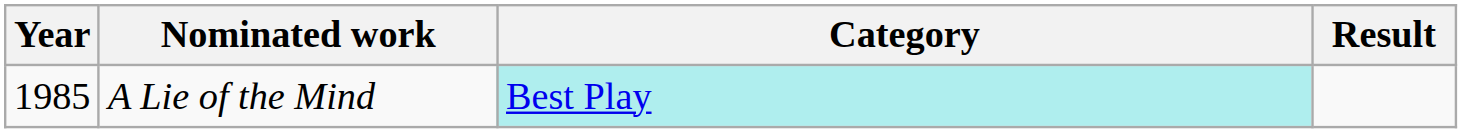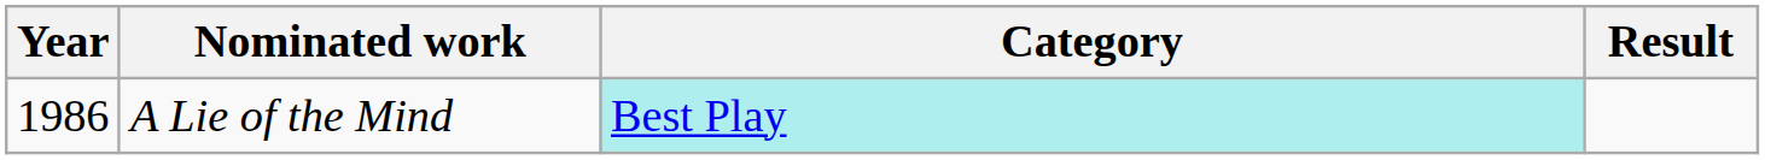 <table class=wikitable>
 <tr>
 <th width=4%>Year</th>
 <th width=28%>Nominated work</th>
 <th width=58%>Category</th>
 <th width=10%>Result</th>
 </tr>
 <tr>
-<td>1985</td>
+<td>1986</td>
 <td><em>A Lie of the Mind</em></td>
 <td style="background: paleturquoise;"><a href='#'>Best Play</a></td>
 <td></td>
 </tr>
 </table>
